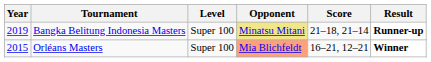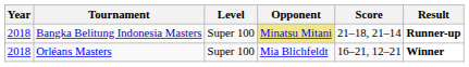 <table class="sortable wikitable" style="font-size: 90%;">
 <tr>
 <th>Year</th>
 <th>Tournament</th>
 <th>Level</th>
 <th>Opponent</th>
 <th>Score</th>
 <th>Result</th>
 </tr>
 <tr>
-<td align="center"><a href='#'>2019</a></td>
+<td align="center"><a href='#'>2018</a></td>
 <td align="left"><a href='#'>Bangka Belitung Indonesia Masters</a></td>
 <td align="left">Super 100</td>
 <td align="left" style="background: khaki;"> <a href='#'>Minatsu Mitani</a></td>
 <td align="left">21–18, 21–14</td>
 <td style="text-align:left; background:white"> <strong>Runner-up</strong></td>
 </tr>
 <tr>
-<td align="center"><a href='#'>2015</a></td>
+<td align="center"><a href='#'>2018</a></td>
 <td align="left"><a href='#'>Orléans Masters</a></td>
 <td align="left">Super 100</td>
-<td align="left" style="background: lightsalmon;"> <a href='#'>Mia Blichfeldt</a></td>
+<td align="left"> <a href='#'>Mia Blichfeldt</a></td>
 <td align="left">16–21, 12–21</td>
 <td style="text-align:left; background:white"> <strong>Winner</strong></td>
 </tr>
 </table>
